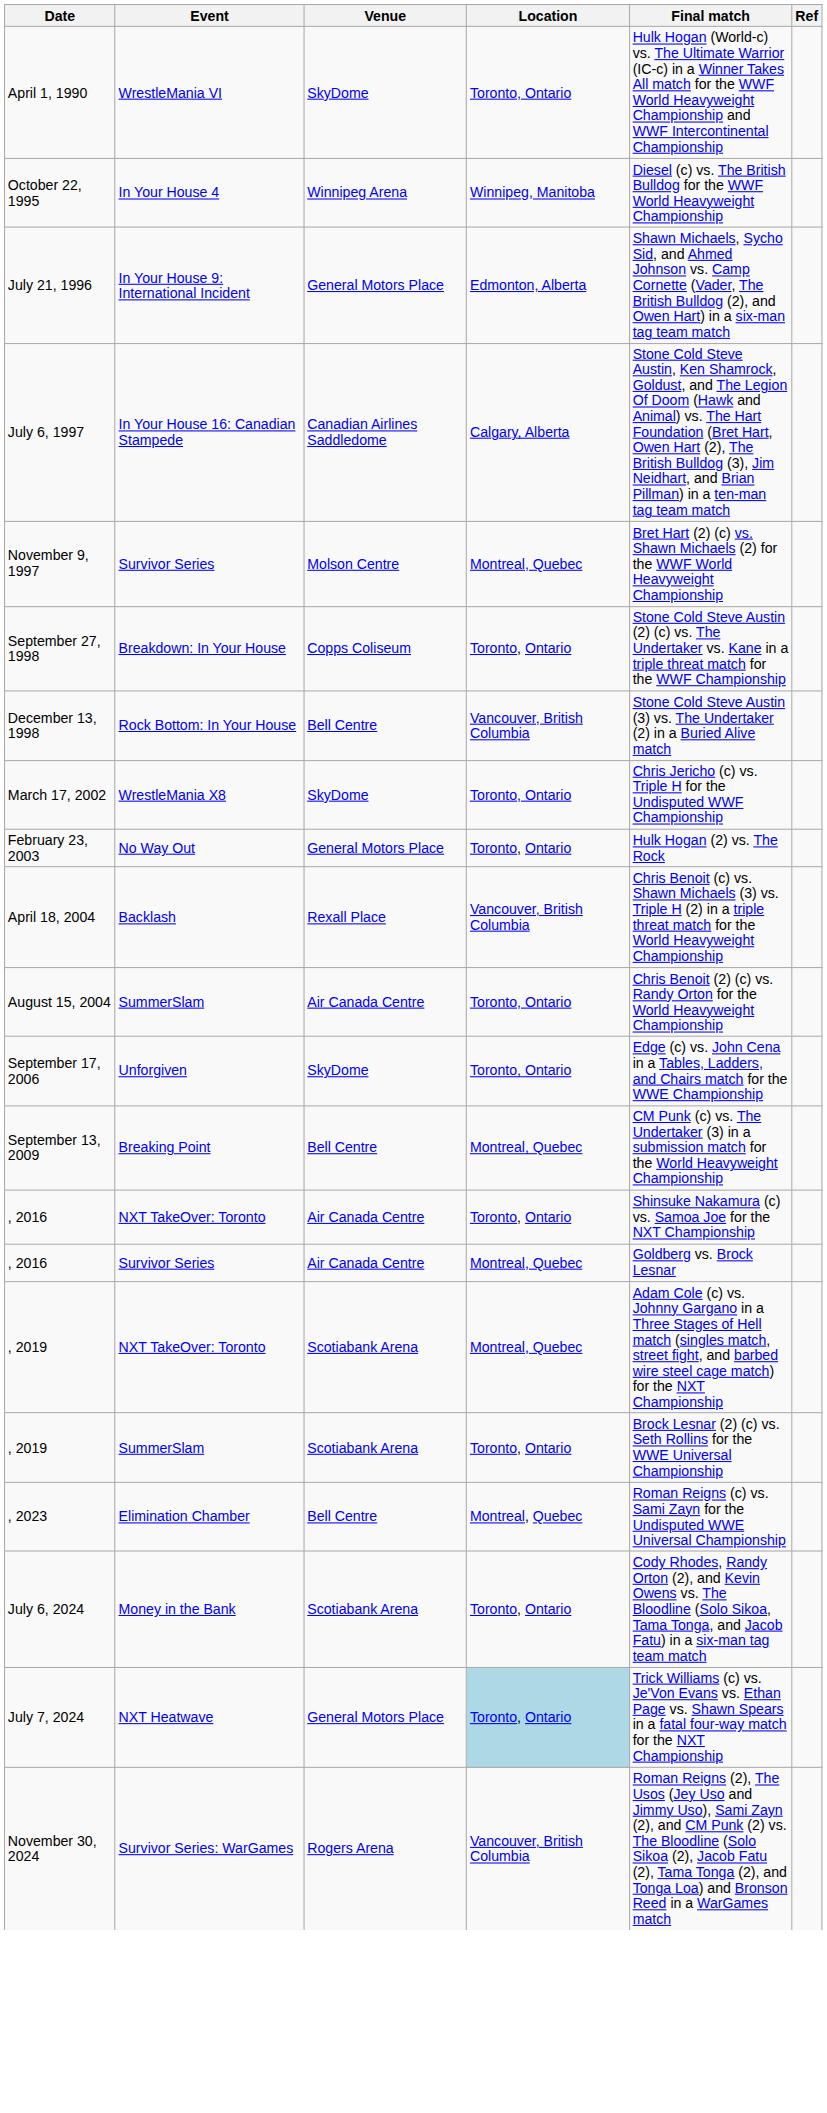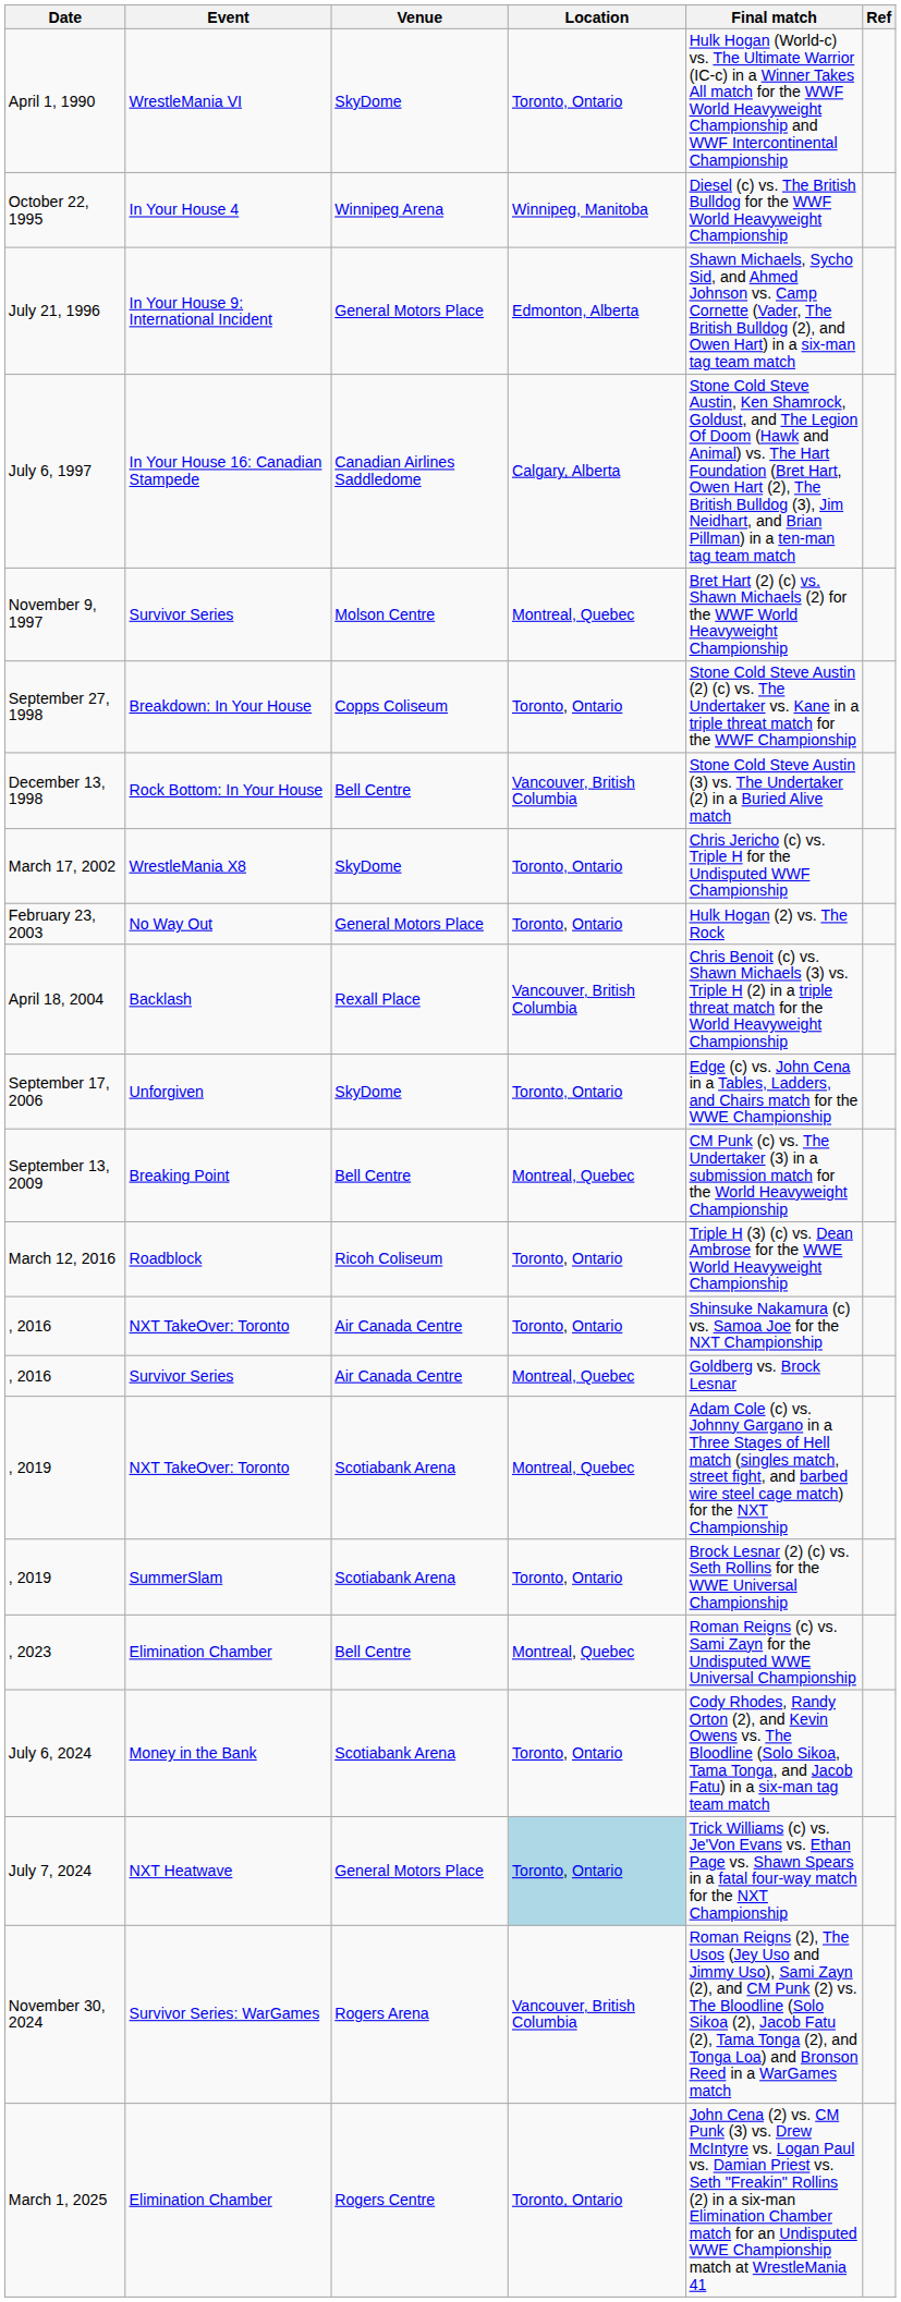 <table class="wikitable succession-box" style="font-size:85%;">
 <tr>
 <th scope="col" width="100">Date</th>
 <th scope="col" width="175">Event</th>
 <th scope="col" width="150">Venue</th>
 <th scope="col" width="150">Location</th>
 <th scope="col" width="150">Final match</th>
 <th scope="col" width="10">Ref</th>
 </tr>
 <tr>
 <td>April 1, 1990</td>
 <td><a href='#'>WrestleMania VI</a></td>
 <td><a href='#'>SkyDome</a></td>
 <td><a href='#'>Toronto, Ontario</a></td>
 <td><a href='#'>Hulk Hogan</a> (World-c) vs. <a href='#'>The Ultimate Warrior</a> (IC-c) in a <a href='#'>Winner Takes All match</a> for the <a href='#'>WWF World Heavyweight Championship</a> and <a href='#'>WWF Intercontinental Championship</a></td>
 <td></td>
 </tr>
 <tr>
 <td>October 22, 1995</td>
 <td><a href='#'>In Your House 4</a></td>
 <td><a href='#'>Winnipeg Arena</a></td>
 <td><a href='#'>Winnipeg, Manitoba</a></td>
 <td><a href='#'>Diesel</a> (c) vs. <a href='#'>The British Bulldog</a> for the <a href='#'>WWF World Heavyweight Championship</a></td>
 <td></td>
 </tr>
 <tr>
 <td>July 21, 1996</td>
 <td><a href='#'>In Your House 9: International Incident</a></td>
 <td><a href='#'>General Motors Place</a></td>
 <td><a href='#'>Edmonton, Alberta</a></td>
 <td><a href='#'>Shawn Michaels</a>, <a href='#'>Sycho Sid</a>, and <a href='#'>Ahmed Johnson</a> vs. <a href='#'>Camp Cornette</a> (<a href='#'>Vader</a>, <a href='#'>The British Bulldog</a> (2), and <a href='#'>Owen Hart</a>) in a <a href='#'>six-man tag team match</a></td>
 <td></td>
 </tr>
 <tr>
 <td>July 6, 1997</td>
 <td><a href='#'>In Your House 16: Canadian Stampede</a></td>
 <td><a href='#'>Canadian Airlines Saddledome</a></td>
 <td><a href='#'>Calgary, Alberta</a></td>
 <td><a href='#'>Stone Cold Steve Austin</a>, <a href='#'>Ken Shamrock</a>, <a href='#'>Goldust</a>, and <a href='#'>The Legion Of Doom</a> (<a href='#'>Hawk</a> and <a href='#'>Animal</a>) vs. <a href='#'>The Hart Foundation</a> (<a href='#'>Bret Hart</a>, <a href='#'>Owen Hart</a> (2), <a href='#'>The British Bulldog</a> (3), <a href='#'>Jim Neidhart</a>, and <a href='#'>Brian Pillman</a>) in a <a href='#'>ten-man tag team match</a></td>
 <td></td>
 </tr>
 <tr>
 <td>November 9, 1997</td>
 <td><a href='#'>Survivor Series</a></td>
 <td><a href='#'>Molson Centre</a></td>
 <td><a href='#'>Montreal, Quebec</a></td>
 <td><a href='#'>Bret Hart</a> (2) (c) <a href='#'>vs.</a> <a href='#'>Shawn Michaels</a> (2) for the <a href='#'>WWF World Heavyweight Championship</a></td>
 <td></td>
 </tr>
 <tr>
 <td>September 27, 1998</td>
 <td><a href='#'>Breakdown: In Your House</a></td>
 <td><a href='#'>Copps Coliseum</a></td>
 <td><a href='#'>Toronto</a>, <a href='#'>Ontario</a></td>
 <td><a href='#'>Stone Cold Steve Austin</a> (2) (c) vs. <a href='#'>The Undertaker</a> vs. <a href='#'>Kane</a> in a <a href='#'>triple threat match</a> for the <a href='#'>WWF Championship</a></td>
 <td></td>
 </tr>
 <tr>
 <td>December 13, 1998</td>
 <td><a href='#'>Rock Bottom: In Your House</a></td>
 <td><a href='#'>Bell Centre</a></td>
 <td><a href='#'>Vancouver, British Columbia</a></td>
 <td><a href='#'>Stone Cold Steve Austin</a> (3) vs. <a href='#'>The Undertaker</a> (2) in a <a href='#'>Buried Alive match</a></td>
 <td></td>
 </tr>
 <tr>
 <td>March 17, 2002</td>
 <td><a href='#'>WrestleMania X8</a></td>
 <td><a href='#'>SkyDome</a></td>
 <td><a href='#'>Toronto, Ontario</a></td>
 <td><a href='#'>Chris Jericho</a> (c) vs. <a href='#'>Triple H</a> for the <a href='#'>Undisputed WWF Championship</a></td>
 <td></td>
 </tr>
 <tr>
 <td>February 23, 2003</td>
 <td><a href='#'>No Way Out</a></td>
 <td><a href='#'>General Motors Place</a></td>
 <td><a href='#'>Toronto</a>, <a href='#'>Ontario</a></td>
 <td><a href='#'>Hulk Hogan</a> (2) vs. <a href='#'>The Rock</a></td>
 <td></td>
 </tr>
 <tr>
 <td>April 18, 2004</td>
 <td><a href='#'>Backlash</a></td>
 <td><a href='#'>Rexall Place</a></td>
 <td><a href='#'>Vancouver, British Columbia</a></td>
 <td><a href='#'>Chris Benoit</a> (c) vs. <a href='#'>Shawn Michaels</a> (3) vs. <a href='#'>Triple H</a> (2) in a <a href='#'>triple threat match</a> for the <a href='#'>World Heavyweight Championship</a></td>
 <td></td>
 </tr>
 <tr>
-<td>August 15, 2004</td>
-<td><a href='#'>SummerSlam</a></td>
-<td><a href='#'>Air Canada Centre</a></td>
-<td><a href='#'>Toronto, Ontario</a></td>
-<td><a href='#'>Chris Benoit</a> (2) (c) vs. <a href='#'>Randy Orton</a> for the <a href='#'>World Heavyweight Championship</a></td>
-<td></td>
-</tr>
-<tr>
 <td>September 17, 2006</td>
 <td><a href='#'>Unforgiven</a></td>
 <td><a href='#'>SkyDome</a></td>
 <td><a href='#'>Toronto, Ontario</a></td>
 <td><a href='#'>Edge</a> (c) vs. <a href='#'>John Cena</a> in a <a href='#'>Tables, Ladders, and Chairs match</a> for the <a href='#'>WWE Championship</a></td>
 <td></td>
 </tr>
 <tr>
 <td>September 13, 2009</td>
 <td><a href='#'>Breaking Point</a></td>
 <td><a href='#'>Bell Centre</a></td>
 <td><a href='#'>Montreal, Quebec</a></td>
 <td><a href='#'>CM Punk</a> (c) vs. <a href='#'>The Undertaker</a> (3) in a <a href='#'>submission match</a> for the <a href='#'>World Heavyweight Championship</a></td>
+<td></td>
+</tr>
+<tr>
+<td>March 12, 2016</td>
+<td><a href='#'>Roadblock</a></td>
+<td><a href='#'>Ricoh Coliseum</a></td>
+<td><a href='#'>Toronto</a>, <a href='#'>Ontario</a></td>
+<td><a href='#'>Triple H</a> (3) (c) vs. <a href='#'>Dean Ambrose</a> for the <a href='#'>WWE World Heavyweight Championship</a></td>
 <td></td>
 </tr>
 <tr>
 <td>, 2016</td>
 <td><a href='#'>NXT TakeOver: Toronto</a></td>
 <td><a href='#'>Air Canada Centre</a></td>
 <td><a href='#'>Toronto</a>, <a href='#'>Ontario</a></td>
 <td><a href='#'>Shinsuke Nakamura</a> (c) vs. <a href='#'>Samoa Joe</a> for the <a href='#'>NXT Championship</a></td>
 <td></td>
 </tr>
 <tr>
 <td>, 2016</td>
 <td><a href='#'>Survivor Series</a></td>
 <td><a href='#'>Air Canada Centre</a></td>
 <td><a href='#'>Montreal, Quebec</a></td>
 <td><a href='#'>Goldberg</a> vs. <a href='#'>Brock Lesnar</a></td>
 <td></td>
 </tr>
 <tr>
 <td>, 2019</td>
 <td><a href='#'>NXT TakeOver: Toronto</a></td>
 <td><a href='#'>Scotiabank Arena</a></td>
 <td><a href='#'>Montreal, Quebec</a></td>
 <td><a href='#'>Adam Cole</a> (c) vs. <a href='#'>Johnny Gargano</a> in a <a href='#'>Three Stages of Hell match</a> (<a href='#'>singles match</a>, <a href='#'>street fight</a>, and <a href='#'>barbed wire steel cage match</a>) for the <a href='#'>NXT Championship</a></td>
 <td></td>
 </tr>
 <tr>
 <td>, 2019</td>
 <td><a href='#'>SummerSlam</a></td>
 <td><a href='#'>Scotiabank Arena</a></td>
 <td><a href='#'>Toronto</a>, <a href='#'>Ontario</a></td>
 <td><a href='#'>Brock Lesnar</a> (2) (c) vs. <a href='#'>Seth Rollins</a> for the <a href='#'>WWE Universal Championship</a></td>
 <td></td>
 </tr>
 <tr>
 <td>, 2023</td>
 <td><a href='#'>Elimination Chamber</a></td>
 <td><a href='#'>Bell Centre</a></td>
 <td><a href='#'>Montreal</a>, <a href='#'>Quebec</a></td>
 <td><a href='#'>Roman Reigns</a> (c) vs. <a href='#'>Sami Zayn</a> for the <a href='#'>Undisputed WWE Universal Championship</a></td>
 <td></td>
 </tr>
 <tr>
 <td>July 6, 2024</td>
 <td><a href='#'>Money in the Bank</a></td>
 <td><a href='#'>Scotiabank Arena</a></td>
 <td><a href='#'>Toronto</a>, <a href='#'>Ontario</a></td>
 <td><a href='#'>Cody Rhodes</a>, <a href='#'>Randy Orton</a> (2), and <a href='#'>Kevin Owens</a> vs. <a href='#'>The Bloodline</a> (<a href='#'>Solo Sikoa</a>, <a href='#'>Tama Tonga</a>, and <a href='#'>Jacob Fatu</a>) in a <a href='#'>six-man tag team match</a></td>
 <td></td>
 </tr>
 <tr>
 <td>July 7, 2024</td>
 <td><a href='#'>NXT Heatwave</a></td>
 <td><a href='#'>General Motors Place</a></td>
 <td style="background: lightblue;"><a href='#'>Toronto</a>, <a href='#'>Ontario</a></td>
 <td><a href='#'>Trick Williams</a> (c) vs. <a href='#'>Je'Von Evans</a> vs. <a href='#'>Ethan Page</a> vs. <a href='#'>Shawn Spears</a> in a <a href='#'>fatal four-way match</a> for the <a href='#'>NXT Championship</a></td>
 <td></td>
 </tr>
 <tr>
 <td>November 30, 2024</td>
 <td><a href='#'>Survivor Series: WarGames</a></td>
 <td><a href='#'>Rogers Arena</a></td>
 <td><a href='#'>Vancouver, British Columbia</a></td>
 <td><a href='#'>Roman Reigns</a> (2), <a href='#'>The Usos</a> (<a href='#'>Jey Uso</a> and <a href='#'>Jimmy Uso</a>), <a href='#'>Sami Zayn</a> (2), and <a href='#'>CM Punk</a> (2) vs. <a href='#'>The Bloodline</a> (<a href='#'>Solo Sikoa</a> (2), <a href='#'>Jacob Fatu</a> (2), <a href='#'>Tama Tonga</a> (2), and <a href='#'>Tonga Loa</a>) and <a href='#'>Bronson Reed</a> in a <a href='#'>WarGames match</a></td>
 <td></td>
 </tr>
+<tr>
+<td>March 1, 2025</td>
+<td><a href='#'>Elimination Chamber</a></td>
+<td><a href='#'>Rogers Centre</a></td>
+<td><a href='#'>Toronto, Ontario</a></td>
+<td><a href='#'>John Cena</a> (2) vs. <a href='#'>CM Punk</a> (3) vs. <a href='#'>Drew McIntyre</a> vs. <a href='#'>Logan Paul</a> vs. <a href='#'>Damian Priest</a> vs. <a href='#'>Seth "Freakin" Rollins</a> (2) in a six-man <a href='#'>Elimination Chamber match</a> for an <a href='#'>Undisputed WWE Championship</a> match at <a href='#'>WrestleMania 41</a></td>
+<td></td>
+</tr>
 </table>
